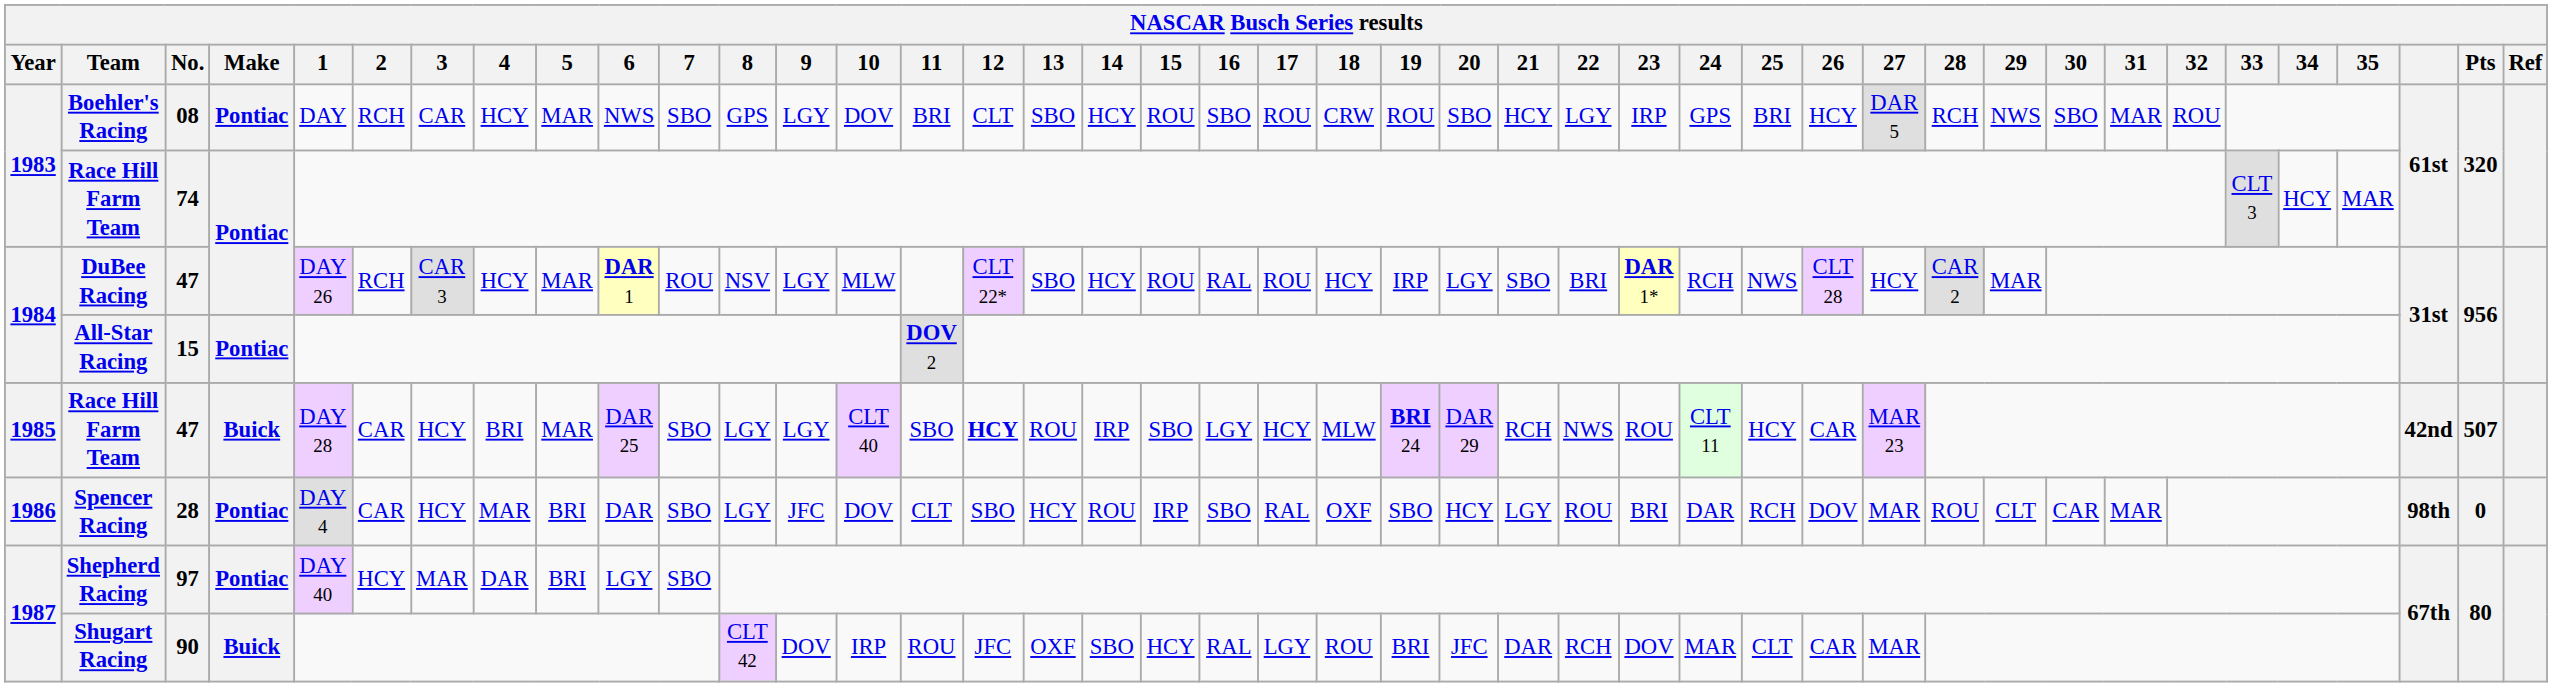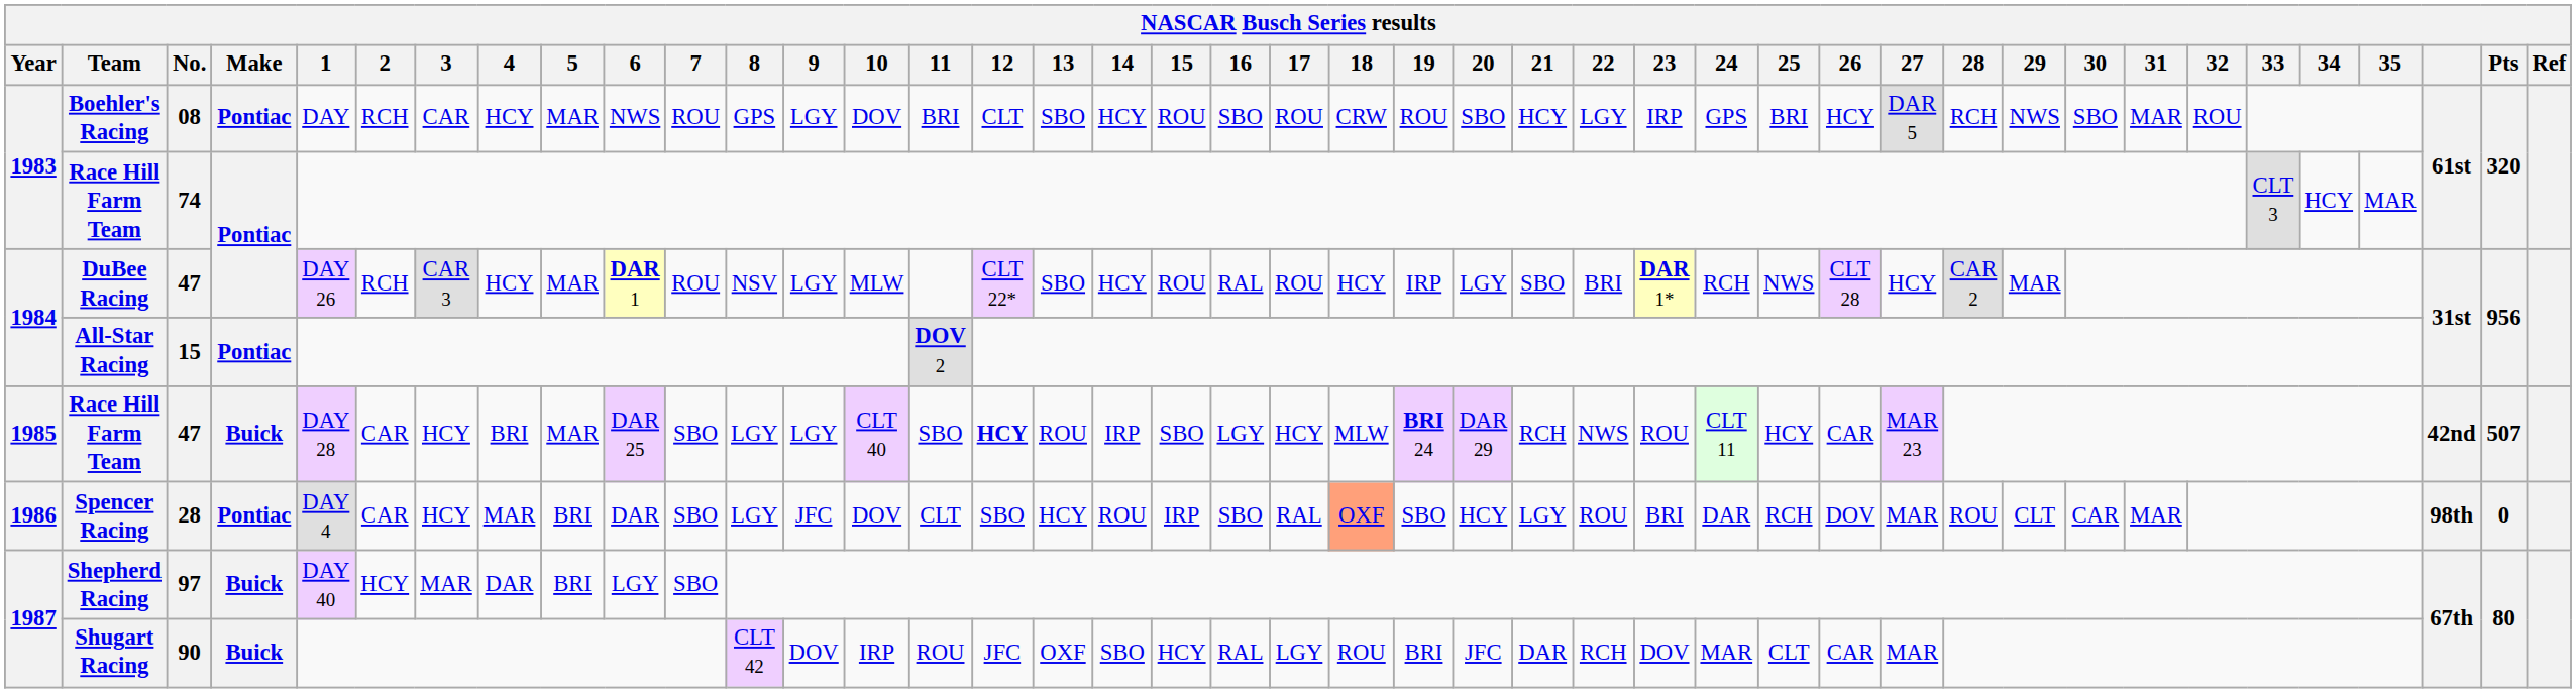 <table class="wikitable" style="text-align:center; font-size:75%">
 <tr>
 <th colspan=42><a href='#'>NASCAR</a> <a href='#'>Busch Series</a> results</th>
 </tr>
 <tr>
 <th>Year</th>
 <th>Team</th>
 <th>No.</th>
 <th>Make</th>
 <th>1</th>
 <th>2</th>
 <th>3</th>
 <th>4</th>
 <th>5</th>
 <th>6</th>
 <th>7</th>
 <th>8</th>
 <th>9</th>
 <th>10</th>
 <th>11</th>
 <th>12</th>
 <th>13</th>
 <th>14</th>
 <th>15</th>
 <th>16</th>
 <th>17</th>
 <th>18</th>
 <th>19</th>
 <th>20</th>
 <th>21</th>
 <th>22</th>
 <th>23</th>
 <th>24</th>
 <th>25</th>
 <th>26</th>
 <th>27</th>
 <th>28</th>
 <th>29</th>
 <th>30</th>
 <th>31</th>
 <th>32</th>
 <th>33</th>
 <th>34</th>
 <th>35</th>
 <th></th>
 <th>Pts</th>
 <th>Ref</th>
 </tr>
 <tr>
 <th rowspan=2><a href='#'>1983</a></th>
 <th><a href='#'>Boehler's Racing</a></th>
 <th>08</th>
 <th><a href='#'>Pontiac</a></th>
 <td><a href='#'>DAY</a></td>
 <td><a href='#'>RCH</a></td>
 <td><a href='#'>CAR</a></td>
 <td><a href='#'>HCY</a></td>
 <td><a href='#'>MAR</a></td>
 <td><a href='#'>NWS</a></td>
-<td><a href='#'>SBO</a></td>
+<td><a href='#'>ROU</a></td>
 <td><a href='#'>GPS</a></td>
 <td><a href='#'>LGY</a></td>
 <td><a href='#'>DOV</a></td>
 <td><a href='#'>BRI</a></td>
 <td><a href='#'>CLT</a></td>
 <td><a href='#'>SBO</a></td>
 <td><a href='#'>HCY</a></td>
 <td><a href='#'>ROU</a></td>
 <td><a href='#'>SBO</a></td>
 <td><a href='#'>ROU</a></td>
 <td><a href='#'>CRW</a></td>
 <td><a href='#'>ROU</a></td>
 <td><a href='#'>SBO</a></td>
 <td><a href='#'>HCY</a></td>
 <td><a href='#'>LGY</a></td>
 <td><a href='#'>IRP</a></td>
 <td><a href='#'>GPS</a></td>
 <td><a href='#'>BRI</a></td>
 <td><a href='#'>HCY</a></td>
 <td style="background:#DFDFDF;"><a href='#'>DAR</a><br><small>5</small></td>
 <td><a href='#'>RCH</a></td>
 <td><a href='#'>NWS</a></td>
 <td><a href='#'>SBO</a></td>
 <td><a href='#'>MAR</a></td>
 <td><a href='#'>ROU</a></td>
 <td colspan=3></td>
 <th rowspan=2>61st</th>
 <th rowspan=2>320</th>
 <th rowspan=2></th>
 </tr>
 <tr>
 <th><a href='#'>Race Hill Farm Team</a></th>
 <th>74</th>
 <th rowspan=2><a href='#'>Pontiac</a></th>
 <td colspan=32></td>
 <td style="background:#DFDFDF;"><a href='#'>CLT</a><br><small>3</small></td>
 <td><a href='#'>HCY</a></td>
 <td><a href='#'>MAR</a></td>
 </tr>
 <tr>
 <th rowspan=2><a href='#'>1984</a></th>
 <th><a href='#'>DuBee Racing</a></th>
 <th>47</th>
 <td style="background:#EFCFFF;"><a href='#'>DAY</a><br><small>26</small></td>
 <td><a href='#'>RCH</a></td>
 <td style="background:#DFDFDF;"><a href='#'>CAR</a><br><small>3</small></td>
 <td><a href='#'>HCY</a></td>
 <td><a href='#'>MAR</a></td>
 <td style="background:#FFFFBF;"><strong><a href='#'>DAR</a></strong><br><small>1</small></td>
 <td><a href='#'>ROU</a></td>
 <td><a href='#'>NSV</a></td>
 <td><a href='#'>LGY</a></td>
 <td><a href='#'>MLW</a></td>
 <td></td>
 <td style="background:#EFCFFF;"><a href='#'>CLT</a><br><small>22*</small></td>
 <td><a href='#'>SBO</a></td>
 <td><a href='#'>HCY</a></td>
 <td><a href='#'>ROU</a></td>
 <td><a href='#'>RAL</a></td>
 <td><a href='#'>ROU</a></td>
 <td><a href='#'>HCY</a></td>
 <td><a href='#'>IRP</a></td>
 <td><a href='#'>LGY</a></td>
 <td><a href='#'>SBO</a></td>
 <td><a href='#'>BRI</a></td>
 <td style="background:#FFFFBF;"><strong><a href='#'>DAR</a></strong><br><small>1*</small></td>
 <td><a href='#'>RCH</a></td>
 <td><a href='#'>NWS</a></td>
 <td style="background:#EFCFFF;"><a href='#'>CLT</a><br><small>28</small></td>
 <td><a href='#'>HCY</a></td>
 <td style="background:#DFDFDF;"><a href='#'>CAR</a><br><small>2</small></td>
 <td><a href='#'>MAR</a></td>
 <td colspan=6></td>
 <th rowspan=2>31st</th>
 <th rowspan=2>956</th>
 <th rowspan=2></th>
 </tr>
 <tr>
 <th><a href='#'>All-Star Racing</a></th>
 <th>15</th>
 <th><a href='#'>Pontiac</a></th>
 <td colspan=10></td>
 <td style="background:#DFDFDF;"><strong><a href='#'>DOV</a></strong><br><small>2</small></td>
 <td colspan=24></td>
 </tr>
 <tr>
 <th><a href='#'>1985</a></th>
 <th><a href='#'>Race Hill Farm Team</a></th>
 <th>47</th>
 <th><a href='#'>Buick</a></th>
 <td style="background:#EFCFFF;"><a href='#'>DAY</a><br><small>28</small></td>
 <td><a href='#'>CAR</a></td>
 <td><a href='#'>HCY</a></td>
 <td><a href='#'>BRI</a></td>
 <td><a href='#'>MAR</a></td>
 <td style="background:#EFCFFF;"><a href='#'>DAR</a><br><small>25</small></td>
 <td><a href='#'>SBO</a></td>
 <td><a href='#'>LGY</a></td>
 <td><a href='#'>LGY</a></td>
 <td style="background:#EFCFFF;"><a href='#'>CLT</a><br><small>40</small></td>
 <td><a href='#'>SBO</a></td>
 <td><strong><a href='#'>HCY</a></strong></td>
 <td><a href='#'>ROU</a></td>
 <td><a href='#'>IRP</a></td>
 <td><a href='#'>SBO</a></td>
 <td><a href='#'>LGY</a></td>
 <td><a href='#'>HCY</a></td>
 <td><a href='#'>MLW</a></td>
 <td style="background:#EFCFFF;"><strong><a href='#'>BRI</a></strong><br><small>24</small></td>
 <td style="background:#EFCFFF;"><a href='#'>DAR</a><br><small>29</small></td>
 <td><a href='#'>RCH</a></td>
 <td><a href='#'>NWS</a></td>
 <td><a href='#'>ROU</a></td>
 <td style="background:#DFFFDF;"><a href='#'>CLT</a><br><small>11</small></td>
 <td><a href='#'>HCY</a></td>
 <td><a href='#'>CAR</a></td>
 <td style="background:#EFCFFF;"><a href='#'>MAR</a><br><small>23</small></td>
 <td colspan=8></td>
 <th>42nd</th>
 <th>507</th>
 <th></th>
 </tr>
 <tr>
 <th><a href='#'>1986</a></th>
 <th><a href='#'>Spencer Racing</a></th>
 <th>28</th>
 <th><a href='#'>Pontiac</a></th>
 <td style="background:#DFDFDF;"><a href='#'>DAY</a><br><small>4</small></td>
 <td><a href='#'>CAR</a></td>
 <td><a href='#'>HCY</a></td>
 <td><a href='#'>MAR</a></td>
 <td><a href='#'>BRI</a></td>
 <td><a href='#'>DAR</a></td>
 <td><a href='#'>SBO</a></td>
 <td><a href='#'>LGY</a></td>
 <td><a href='#'>JFC</a></td>
 <td><a href='#'>DOV</a></td>
 <td><a href='#'>CLT</a></td>
 <td><a href='#'>SBO</a></td>
 <td><a href='#'>HCY</a></td>
 <td><a href='#'>ROU</a></td>
 <td><a href='#'>IRP</a></td>
 <td><a href='#'>SBO</a></td>
 <td><a href='#'>RAL</a></td>
-<td><a href='#'>OXF</a></td>
+<td style="background: lightsalmon;"><a href='#'>OXF</a></td>
 <td><a href='#'>SBO</a></td>
 <td><a href='#'>HCY</a></td>
 <td><a href='#'>LGY</a></td>
 <td><a href='#'>ROU</a></td>
 <td><a href='#'>BRI</a></td>
 <td><a href='#'>DAR</a></td>
 <td><a href='#'>RCH</a></td>
 <td><a href='#'>DOV</a></td>
 <td><a href='#'>MAR</a></td>
 <td><a href='#'>ROU</a></td>
 <td><a href='#'>CLT</a></td>
 <td><a href='#'>CAR</a></td>
 <td><a href='#'>MAR</a></td>
 <td colspan=4></td>
 <th>98th</th>
 <th>0</th>
 <th></th>
 </tr>
 <tr>
 <th rowspan=2><a href='#'>1987</a></th>
 <th><a href='#'>Shepherd Racing</a></th>
 <th>97</th>
-<th><a href='#'>Pontiac</a></th>
+<th><a href='#'>Buick</a></th>
 <td style="background:#EFCFFF;"><a href='#'>DAY</a><br><small>40</small></td>
 <td><a href='#'>HCY</a></td>
 <td><a href='#'>MAR</a></td>
 <td><a href='#'>DAR</a></td>
 <td><a href='#'>BRI</a></td>
 <td><a href='#'>LGY</a></td>
 <td><a href='#'>SBO</a></td>
 <td colspan=28></td>
 <th rowspan=2>67th</th>
 <th rowspan=2>80</th>
 <th rowspan=2></th>
 </tr>
 <tr>
 <th><a href='#'>Shugart Racing</a></th>
 <th>90</th>
 <th><a href='#'>Buick</a></th>
 <td colspan=7></td>
 <td style="background:#EFCFFF;"><a href='#'>CLT</a><br><small>42</small></td>
 <td><a href='#'>DOV</a></td>
 <td><a href='#'>IRP</a></td>
 <td><a href='#'>ROU</a></td>
 <td><a href='#'>JFC</a></td>
 <td><a href='#'>OXF</a></td>
 <td><a href='#'>SBO</a></td>
 <td><a href='#'>HCY</a></td>
 <td><a href='#'>RAL</a></td>
 <td><a href='#'>LGY</a></td>
 <td><a href='#'>ROU</a></td>
 <td><a href='#'>BRI</a></td>
 <td><a href='#'>JFC</a></td>
 <td><a href='#'>DAR</a></td>
 <td><a href='#'>RCH</a></td>
 <td><a href='#'>DOV</a></td>
 <td><a href='#'>MAR</a></td>
 <td><a href='#'>CLT</a></td>
 <td><a href='#'>CAR</a></td>
 <td><a href='#'>MAR</a></td>
 <td colspan=8></td>
 </tr>
 </table>
